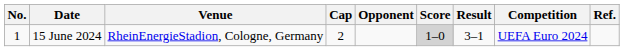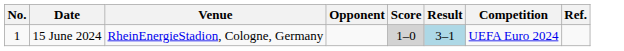 <table class="wikitable sortable">
 <tr>
 <th>No.</th>
 <th>Date</th>
 <th>Venue</th>
-<th>Cap</th>
 <th>Opponent</th>
 <th>Score</th>
 <th>Result</th>
 <th>Competition</th>
 <th>Ref.</th>
 </tr>
 <tr>
 <td align=center>1</td>
 <td>15 June 2024</td>
 <td><a href='#'>RheinEnergieStadion</a>, Cologne, Germany</td>
-<td align=center>2</td>
 <td></td>
 <td align=center style="background: lightgrey;">1–0</td>
-<td align=center>3–1</td>
+<td align=center style="background: lightblue;">3–1</td>
 <td><a href='#'>UEFA Euro 2024</a></td>
 <td align=center></td>
 </tr>
 </table>
